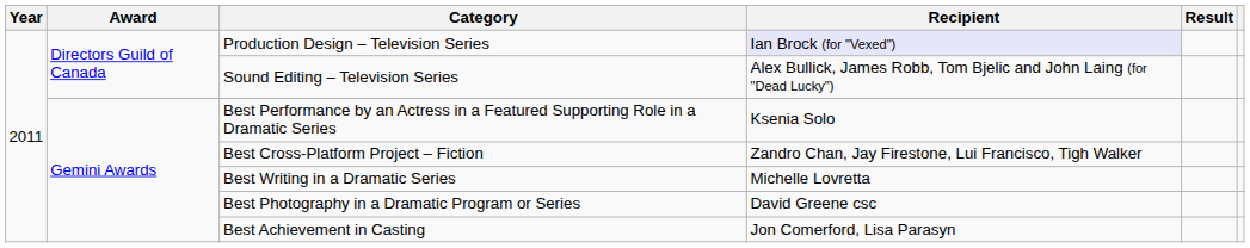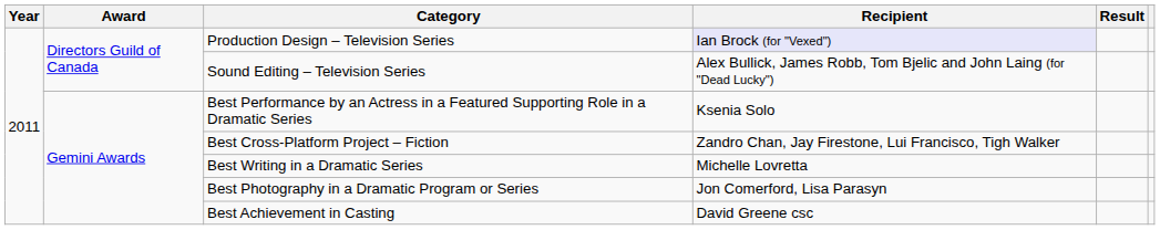 <table class="wikitable sortable" style="width: 99%;">
 <tr>
 <th>Year</th>
 <th>Award</th>
 <th>Category</th>
 <th>Recipient</th>
 <th>Result</th>
 <th scope="col" class="unsortable"></th>
 </tr>
 <tr>
 <td rowspan="7">2011</td>
 <td rowspan="2"><a href='#'>Directors Guild of Canada</a></td>
 <td>Production Design – Television Series</td>
 <td style="background: lavender;">Ian Brock <small>(for "Vexed")</small></td>
 <td></td>
 <td style="text-align:center;"></td>
 </tr>
 <tr>
 <td>Sound Editing – Television Series</td>
 <td>Alex Bullick, James Robb, Tom Bjelic and John Laing  <small>(for "Dead Lucky")</small></td>
 <td></td>
 <td align="center"></td>
 </tr>
 <tr>
 <td rowspan="5"><a href='#'>Gemini Awards</a></td>
 <td>Best Performance by an Actress in a Featured Supporting Role in a Dramatic Series</td>
 <td>Ksenia Solo</td>
 <td></td>
 <td align="center"></td>
 </tr>
 <tr>
 <td>Best Cross-Platform Project – Fiction</td>
 <td>Zandro Chan, Jay Firestone, Lui Francisco, Tigh Walker</td>
 <td></td>
 <td align="center"></td>
 </tr>
 <tr>
 <td>Best Writing in a Dramatic Series</td>
 <td>Michelle Lovretta</td>
 <td></td>
 <td align="center"></td>
 </tr>
 <tr>
 <td>Best Photography in a Dramatic Program or Series</td>
-<td>David Greene csc</td>
+<td>Jon Comerford, Lisa Parasyn</td>
 <td></td>
 <td align="center"></td>
 </tr>
 <tr>
 <td>Best Achievement in Casting</td>
-<td>Jon Comerford, Lisa Parasyn</td>
+<td>David Greene csc</td>
 <td></td>
 <td align="center"></td>
 </tr>
 </table>
